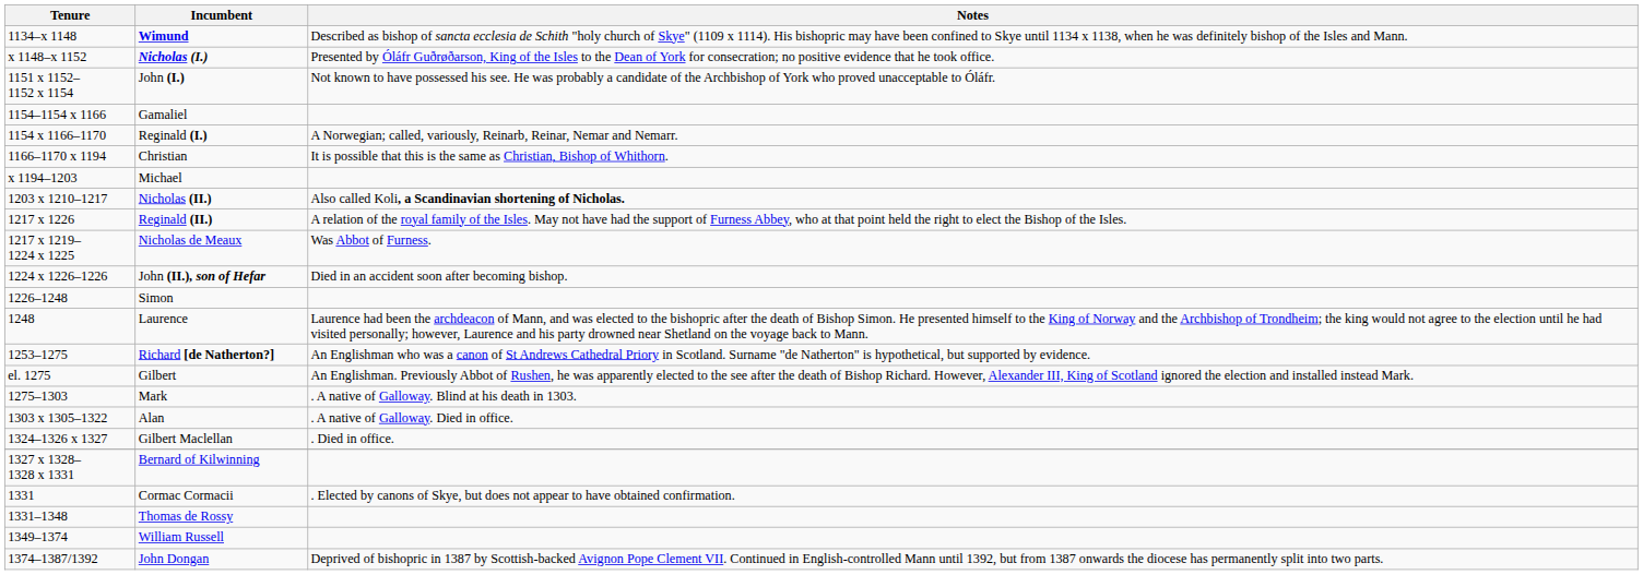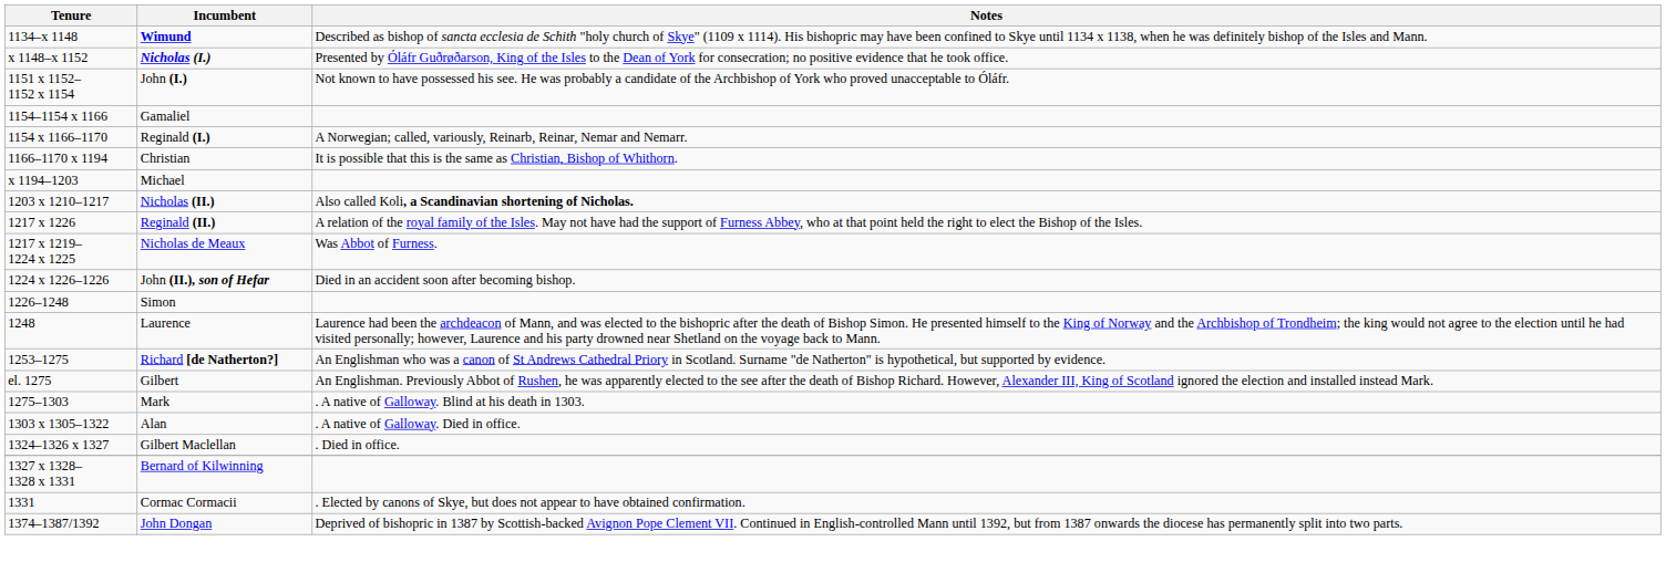 <table class="wikitable">
 <tr>
 <th width=150>Tenure</th>
 <th width=200>Incumbent</th>
 <th>Notes</th>
 </tr>
 <tr valign=top>
 <td>1134–x 1148</td>
 <td><strong><a href='#'>Wimund</a></strong></td>
 <td>Described as bishop of <em>sancta ecclesia de Schith</em> "holy church of <a href='#'>Skye</a>" (1109 x 1114). His bishopric may have been confined to Skye until 1134 x 1138, when he was definitely bishop of the Isles and Mann.</td>
 </tr>
 <tr valign=top>
 <td>x 1148–x 1152</td>
 <td><strong><em><a href='#'>Nicholas</a><strong> (I.)<em></td>
 <td>Presented by <a href='#'>Óláfr Guðrøðarson, King of the Isles</a> to the <a href='#'>Dean of York</a> for consecration; no positive evidence that he took office.</td>
 </tr>
 <tr valign=top>
 <td>1151 x 1152–1152 x 1154</td>
 <td></strong>John<strong> </em>(I.)<em></td>
 <td>Not known to have possessed his see. He was probably a candidate of the Archbishop of York who proved unacceptable to Óláfr.</td>
 </tr>
 <tr valign=top>
 <td>1154–1154 x 1166</td>
 <td></strong>Gamaliel<strong></td>
 <td></td>
 </tr>
 <tr valign=top>
 <td>1154 x 1166–1170</td>
 <td></strong>Reginald<strong> </em>(I.)<em></td>
 <td>A Norwegian; called, variously, Reinarb, Reinar, Nemar and Nemarr.</td>
 </tr>
 <tr valign=top>
 <td>1166–1170 x 1194</td>
 <td></strong>Christian<strong></td>
 <td>It is possible that this is the same as <a href='#'>Christian, Bishop of Whithorn</a>.</td>
 </tr>
 <tr valign=top>
 <td>x 1194–1203</td>
 <td></strong>Michael<strong></td>
 <td></td>
 </tr>
 <tr valign=top>
 <td>1203 x 1210–1217</td>
 <td></strong><a href='#'>Nicholas</a><strong> </em>(II.)<em></td>
 <td>Also called </strong>Koli<strong>, a Scandinavian shortening of Nicholas.</td>
 </tr>
 <tr valign=top>
 <td>1217 x 1226</td>
 <td></strong><a href='#'>Reginald</a><strong> </em>(II.)<em></td>
 <td>A relation of the <a href='#'>royal family of the Isles</a>. May not have had the support of <a href='#'>Furness Abbey</a>, who at that point held the right to elect the Bishop of the Isles.</td>
 </tr>
 <tr valign=top>
 <td>1217 x 1219–1224 x 1225</td>
 <td></strong><a href='#'>Nicholas de Meaux</a><strong></td>
 <td>Was <a href='#'>Abbot</a> of <a href='#'>Furness</a>.</td>
 </tr>
 <tr valign=top>
 <td>1224 x 1226–1226</td>
 <td></strong>John<strong> </em>(II.)<em>, son of Hefar</td>
 <td>Died in an accident soon after becoming bishop.</td>
 </tr>
 <tr valign=top>
 <td>1226–1248</td>
 <td></strong>Simon<strong></td>
 <td></td>
 </tr>
 <tr valign=top>
 <td>1248</td>
 <td></em></strong>Laurence<strong><em></td>
 <td>Laurence had been the <a href='#'>archdeacon</a> of Mann, and was elected to the bishopric after the death of Bishop Simon. He presented himself to the <a href='#'>King of Norway</a> and the <a href='#'>Archbishop of Trondheim</a>; the king would not agree to the election until he had visited personally; however, Laurence and his party drowned near Shetland on the voyage back to Mann.</td>
 </tr>
 <tr valign=top>
 <td>1253–1275</td>
 <td></strong><a href='#'>Richard</a><strong> [de Natherton?]</td>
 <td>An Englishman who was a <a href='#'>canon</a> of <a href='#'>St Andrews Cathedral Priory</a> in Scotland. Surname "de Natherton" is hypothetical, but supported by evidence.</td>
 </tr>
 <tr valign=top>
 <td>el. 1275</td>
 <td></em></strong>Gilbert<strong><em></td>
 <td>An Englishman. Previously Abbot of <a href='#'>Rushen</a>, he was apparently elected to the see after the death of Bishop Richard. However, <a href='#'>Alexander III, King of Scotland</a> ignored the election and installed instead Mark.</td>
 </tr>
 <tr valign=top>
 <td>1275–1303</td>
 <td></strong>Mark<strong></td>
 <td>. A native of <a href='#'>Galloway</a>. Blind at his death in 1303.</td>
 </tr>
 <tr valign=top>
 <td>1303 x 1305–1322</td>
 <td></strong>Alan<strong></td>
 <td>. A native of <a href='#'>Galloway</a>. Died in office.</td>
 </tr>
 <tr valign=top>
 <td>1324–1326 x 1327</td>
 <td></em></strong>Gilbert Maclellan<strong><em></td>
 <td>. Died in office.</td>
 </tr>
 <tr valign=top>
 </tr>
 <tr valign=top>
 <td>1327 x 1328–1328 x 1331</td>
 <td></strong><a href='#'>Bernard of Kilwinning</a><strong></td>
 <td></td>
 </tr>
 <tr valign=top>
 <td>1331</td>
 <td></em></strong>Cormac Cormacii<strong><em></td>
 <td>. Elected by canons of Skye, but does not appear to have obtained confirmation.</td>
 </tr>
 <tr valign=top>
-<td>1331–1348</td>
-<td></strong><a href='#'>Thomas de Rossy</a><strong></td>
-<td></td>
-</tr>
-<tr valign=top>
-<td>1349–1374</td>
-<td></strong><a href='#'>William Russell</a><strong></td>
-<td></td>
-</tr>
-<tr valign=top>
 <td>1374–1387/1392</td>
 <td></strong><a href='#'>John Dongan</a><strong></td>
 <td>Deprived of bishopric in 1387 by Scottish-backed <a href='#'>Avignon Pope Clement VII</a>. Continued in English-controlled Mann until 1392, but from 1387 onwards the diocese has permanently split into two parts.</td>
 </tr>
 </table>
